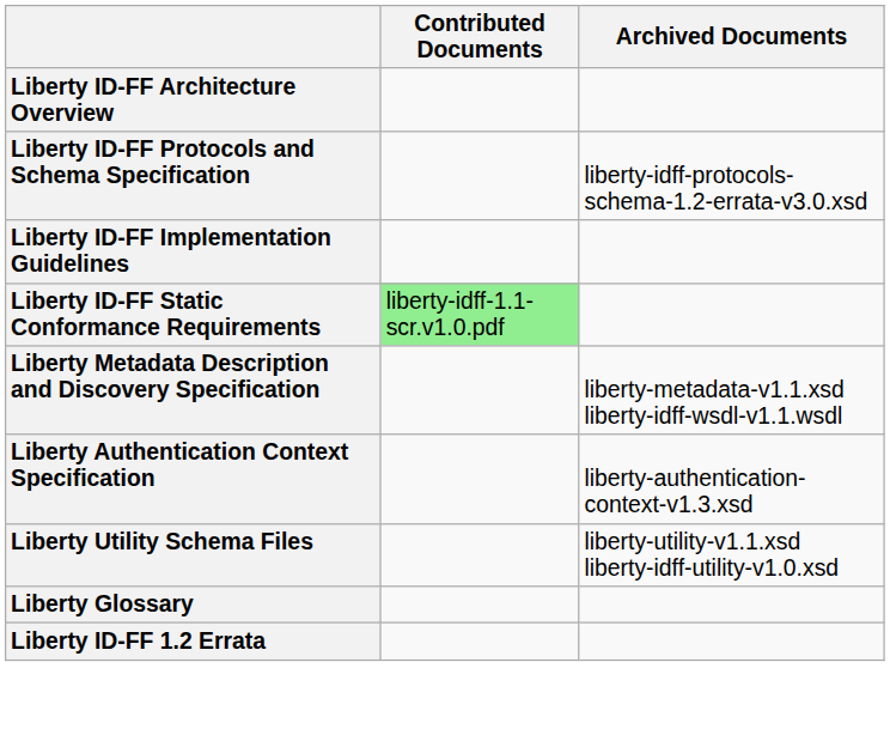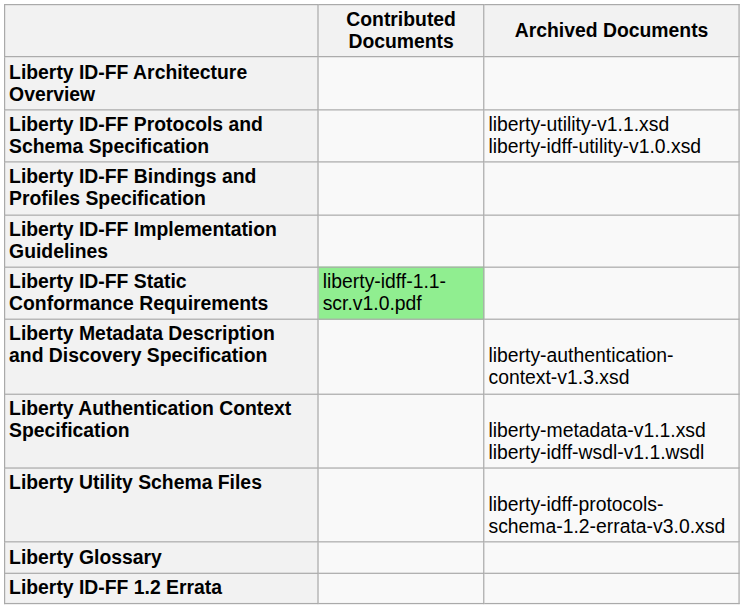 <table class="wikitable">
 <tr>
 <th></th>
 <th>Contributed Documents</th>
 <th>Archived Documents</th>
 </tr>
 <tr>
 <th style="text-align: left; vertical-align: top">Liberty ID-FF Architecture Overview</th>
 <td></td>
 <td></td>
 </tr>
 <tr>
 <th style="text-align: left; vertical-align: top">Liberty ID-FF Protocols and Schema Specification</th>
 <td><br></td>
-<td><br>liberty-idff-protocols-schema-1.2-errata-v3.0.xsd</td>
+<td>liberty-utility-v1.1.xsd<br>liberty-idff-utility-v1.0.xsd</td>
+</tr>
+<tr>
+<th style="text-align: left; vertical-align: top">Liberty ID-FF Bindings and Profiles Specification</th>
+<td></td>
+<td></td>
 </tr>
 <tr>
 <th style="text-align: left; vertical-align: top">Liberty ID-FF Implementation Guidelines</th>
 <td></td>
 <td></td>
 </tr>
 <tr>
 <th style="text-align: left; vertical-align: top">Liberty ID-FF Static Conformance Requirements</th>
 <td style="background: lightgreen;">liberty-idff-1.1-scr.v1.0.pdf</td>
 <td></td>
 </tr>
 <tr>
 <th style="text-align: left; vertical-align: top">Liberty Metadata Description and Discovery Specification</th>
 <td><br><br></td>
-<td><br>liberty-metadata-v1.1.xsd<br>liberty-idff-wsdl-v1.1.wsdl</td>
+<td><br>liberty-authentication-context-v1.3.xsd</td>
 </tr>
 <tr>
 <th style="text-align: left; vertical-align: top">Liberty Authentication Context Specification</th>
 <td><br></td>
-<td><br>liberty-authentication-context-v1.3.xsd</td>
+<td><br>liberty-metadata-v1.1.xsd<br>liberty-idff-wsdl-v1.1.wsdl</td>
 </tr>
 <tr>
 <th style="text-align: left; vertical-align: top">Liberty Utility Schema Files</th>
 <td><br></td>
-<td>liberty-utility-v1.1.xsd<br>liberty-idff-utility-v1.0.xsd</td>
+<td><br>liberty-idff-protocols-schema-1.2-errata-v3.0.xsd</td>
 </tr>
 <tr>
 <th style="text-align: left; vertical-align: top">Liberty Glossary</th>
 <td></td>
 <td></td>
 </tr>
 <tr>
 <th style="text-align: left; vertical-align: top">Liberty ID-FF 1.2 Errata</th>
 <td></td>
 <td></td>
 </tr>
 </table>
